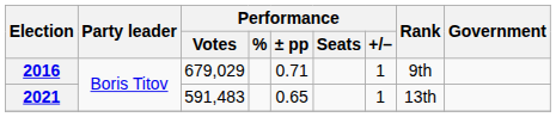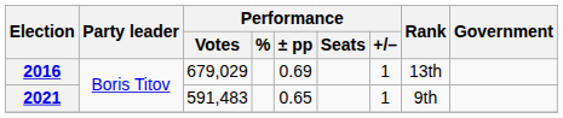 <table class=wikitable style=text-align:center>
 <tr>
 <th rowspan="2"><strong>Election</strong></th>
 <th rowspan="2">Party leader</th>
 <th colspan="5" scope="col">Performance</th>
 <th rowspan="2">Rank</th>
 <th rowspan="2">Government</th>
 </tr>
 <tr>
 <th><strong>Votes</strong></th>
 <th><strong>%</strong></th>
 <th><strong>± pp</strong></th>
 <th><strong>Seats</strong></th>
 <th><strong>+/–</strong></th>
 </tr>
 <tr>
 <th><a href='#'>2016</a></th>
 <td rowspan=2><a href='#'>Boris Titov</a></td>
 <td>679,029</td>
 <td></td>
-<td> 0.71</td>
+<td> 0.69</td>
 <td></td>
 <td> 1</td>
-<td> 9th</td>
+<td> 13th</td>
 <td></td>
 </tr>
 <tr>
 <th><a href='#'>2021</a></th>
 <td>591,483</td>
 <td></td>
 <td> 0.65</td>
 <td></td>
 <td> 1</td>
-<td> 13th</td>
+<td> 9th</td>
 <td></td>
 </tr>
 <tr>
 </tr>
 </table>
